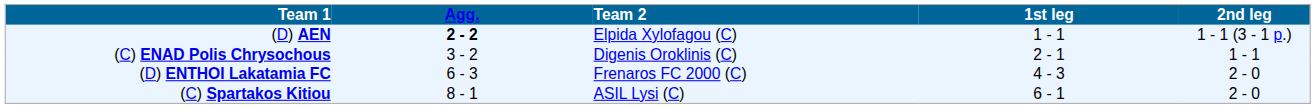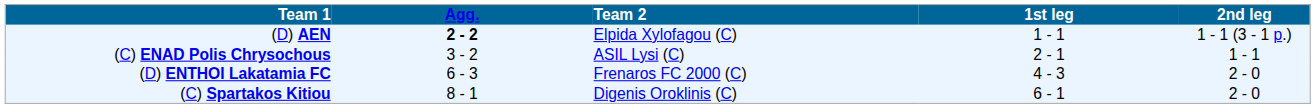 <table cellspacing="0" style="background: #EBF5FF; border: 1px #aaa solid; border-collapse: collapse; font-size: 95%; margin: 1em auto;" width=80%>
 <tr bgcolor=#006699 style="color:white;">
 <th width=25% align="right">Team 1</th>
 <th width=20% align="center"><a href='#'>Agg.</a></th>
 <th width=25% align="left">Team 2</th>
 <th width=20% align="center">1st leg</th>
 <th width=25% align="center">2nd leg</th>
 </tr>
 <tr>
 <td align=right>(<a href='#'>D</a>) <strong><a href='#'>AEN</a></strong></td>
 <td align=center><strong>2 - 2</strong></td>
 <td align=left><a href='#'>Elpida Xylofagou</a> (<a href='#'>C</a>)</td>
 <td align=center>1 - 1</td>
 <td align=center>1 - 1 (3 - 1 <a href='#'>p</a>.)</td>
 </tr>
 <tr>
 <td align=right>(<a href='#'>C</a>) <strong><a href='#'>ENAD Polis Chrysochous</a></strong></td>
 <td align=center>3 - 2</td>
-<td align=left><a href='#'>Digenis Oroklinis</a> (<a href='#'>C</a>)</td>
+<td align=left><a href='#'>ASIL Lysi</a> (<a href='#'>C</a>)</td>
 <td align=center>2 - 1</td>
 <td align=center>1 - 1</td>
 </tr>
 <tr>
 <td align=right>(<a href='#'>D</a>) <strong><a href='#'>ENTHOI Lakatamia FC</a></strong></td>
 <td align=center>6 - 3</td>
 <td align=left><a href='#'>Frenaros FC 2000</a> (<a href='#'>C</a>)</td>
 <td align=center>4 - 3</td>
 <td align=center>2 - 0</td>
 </tr>
 <tr>
 <td align=right>(<a href='#'>C</a>) <strong><a href='#'>Spartakos Kitiou</a></strong></td>
 <td align=center>8 - 1</td>
-<td align=left><a href='#'>ASIL Lysi</a> (<a href='#'>C</a>)</td>
+<td align=left><a href='#'>Digenis Oroklinis</a> (<a href='#'>C</a>)</td>
 <td align=center>6 - 1</td>
 <td align=center>2 - 0</td>
 </tr>
 <tr>
 </tr>
 </table>
